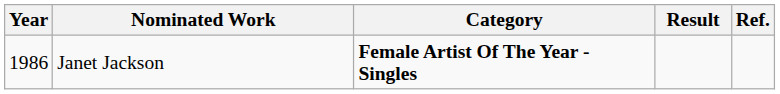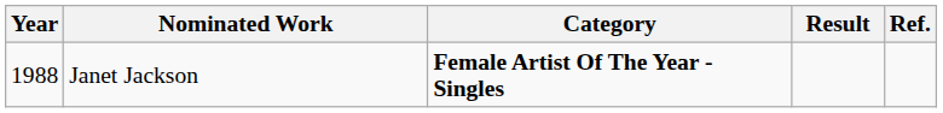 <table class="wikitable" width="50%">
 <tr>
 <th width="5%">Year</th>
 <th width="40%">Nominated Work</th>
 <th width="40%">Category</th>
 <th width="10%">Result</th>
 <th width="5%">Ref.</th>
 </tr>
 <tr>
-<td>1986</td>
+<td>1988</td>
 <td>Janet Jackson</td>
 <td><strong>Female Artist Of The Year - Singles</strong></td>
 <td></td>
 <td></td>
 </tr>
 </table>
